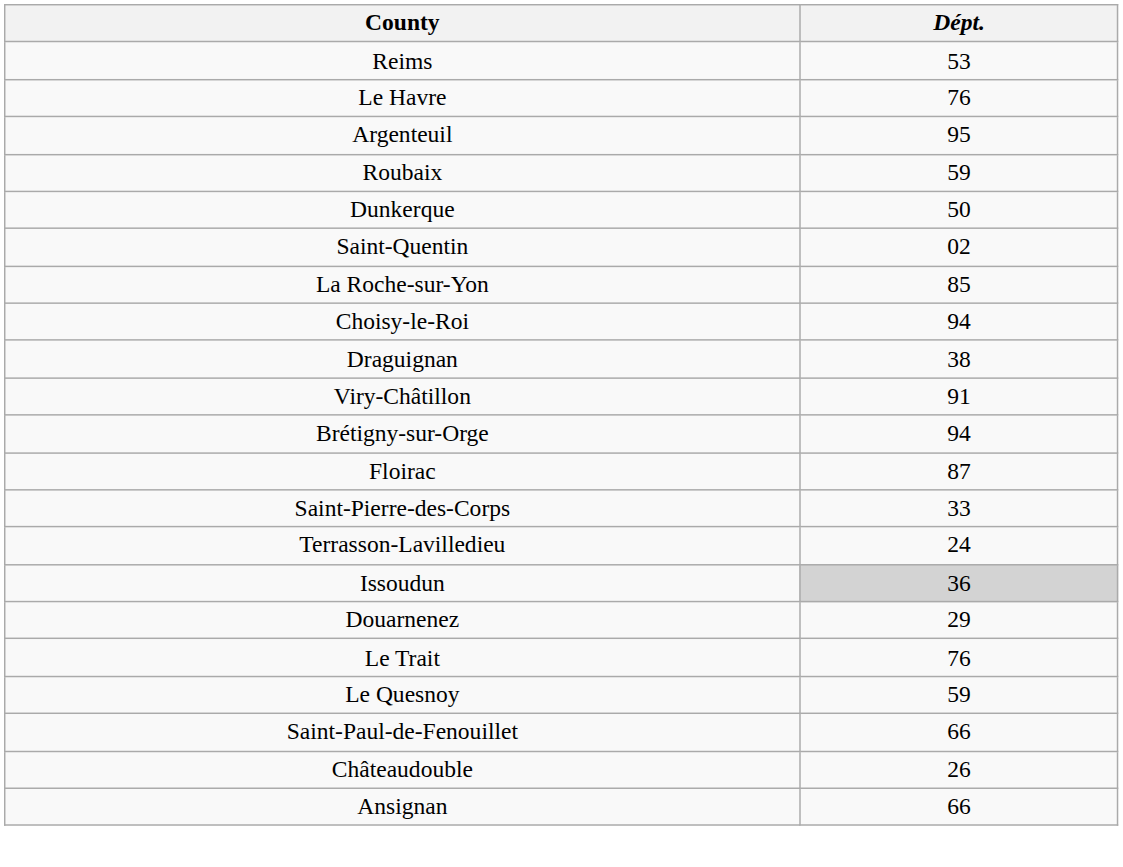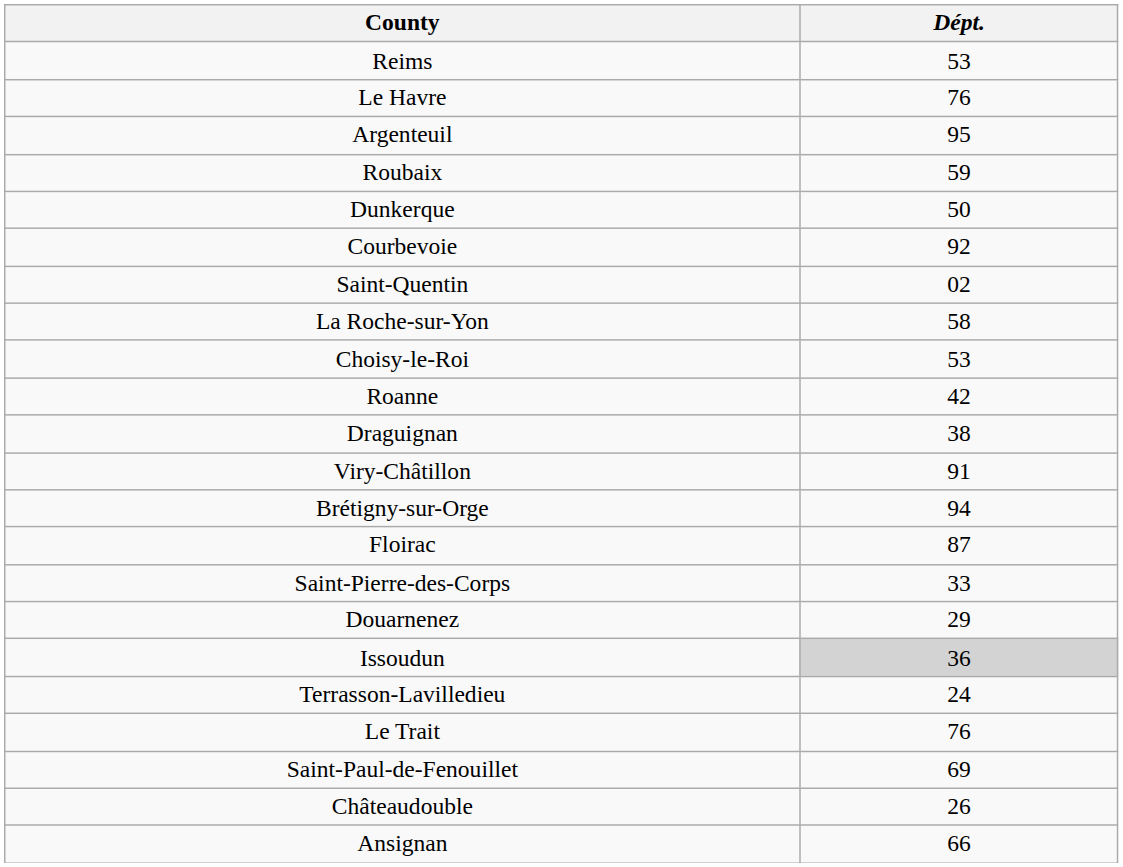 <table class="wikitable collapsible autocollapse" width=60% cellpadding=3 cellspacing=0 border=1 style="border-collapse:collapse"|>
 <tr align=left>
 <th bgcolor=#efefef width=50%>County</th>
 <th data-sort-type="text" !bgcolor=#efefef width=20%><em>Dépt.</em></th>
 </tr>
 <tr --- align=center>
 <td>Reims</td>
 <td>53</td>
 </tr>
 <tr --- align=center>
 <td>Le Havre</td>
 <td>76</td>
 </tr>
 <tr --- align=center>
 <td>Argenteuil</td>
 <td>95</td>
 </tr>
 <tr --- align=center>
 <td>Roubaix</td>
 <td>59</td>
 </tr>
 <tr --- align=center>
 <td>Dunkerque</td>
 <td>50</td>
 </tr>
 <tr --- align=center>
+<td>Courbevoie</td>
+<td>92</td>
+</tr>
+<tr --- align=center>
 <td>Saint-Quentin</td>
 <td>02</td>
 </tr>
 <tr --- align=center>
 <td>La Roche-sur-Yon</td>
-<td>85</td>
+<td>58</td>
 </tr>
 <tr --- align=center>
 <td>Choisy-le-Roi</td>
-<td>94</td>
+<td>53</td>
+</tr>
+<tr --- align=center>
+<td>Roanne</td>
+<td>42</td>
 </tr>
 <tr --- align=center>
 <td>Draguignan</td>
 <td>38</td>
 </tr>
 <tr --- align=center>
 <td>Viry-Châtillon</td>
 <td>91</td>
 </tr>
 <tr --- align=center>
 <td>Brétigny-sur-Orge</td>
 <td>94</td>
 </tr>
 <tr --- align=center>
 <td>Floirac</td>
 <td>87</td>
 </tr>
 <tr --- align=center>
 <td>Saint-Pierre-des-Corps</td>
 <td>33</td>
 </tr>
 <tr --- align=center>
-<td>Terrasson-Lavilledieu</td>
-<td>24</td>
+<td>Douarnenez</td>
+<td>29</td>
 </tr>
 <tr --- align=center>
 <td>Issoudun</td>
 <td style="background: lightgrey;">36</td>
 </tr>
 <tr --- align=center>
-<td>Douarnenez</td>
-<td>29</td>
+<td>Terrasson-Lavilledieu</td>
+<td>24</td>
 </tr>
 <tr --- align=center>
 <td>Le Trait</td>
 <td>76</td>
 </tr>
 <tr --- align=center>
-<td>Le Quesnoy</td>
-<td>59</td>
-</tr>
-<tr --- align=center>
 <td>Saint-Paul-de-Fenouillet</td>
-<td>66</td>
+<td>69</td>
 </tr>
 <tr --- align=center>
 <td>Châteaudouble</td>
 <td>26</td>
 </tr>
 <tr --- align=center>
 <td>Ansignan</td>
 <td>66</td>
 </tr>
 </table>
